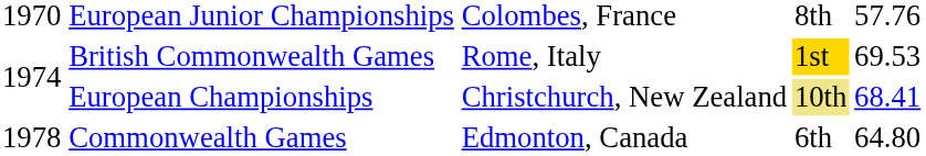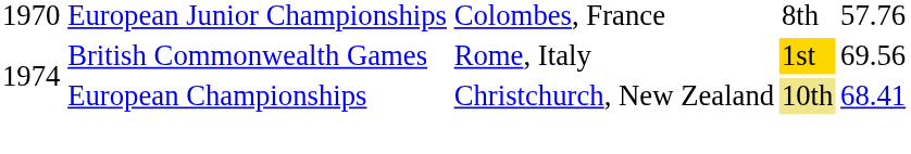 <table>
 <tr>
 <td>1970</td>
 <td><a href='#'>European Junior Championships</a></td>
 <td><a href='#'>Colombes</a>, France</td>
 <td>8th</td>
 <td>57.76</td>
 </tr>
 <tr>
 <td rowspan=2>1974</td>
 <td><a href='#'>British Commonwealth Games</a></td>
 <td><a href='#'>Rome</a>, Italy</td>
 <td bgcolor=gold>1st</td>
-<td>69.53 </td>
+<td>69.56 </td>
 </tr>
 <tr>
 <td><a href='#'>European Championships</a></td>
 <td><a href='#'>Christchurch</a>, New Zealand</td>
 <td style="background: khaki;">10th</td>
 <td><a href='#'>68.41</a></td>
 </tr>
-<tr>
-<td>1978</td>
-<td><a href='#'>Commonwealth Games</a></td>
-<td><a href='#'>Edmonton</a>, Canada</td>
-<td>6th</td>
-<td>64.80</td>
-</tr>
 </table>
